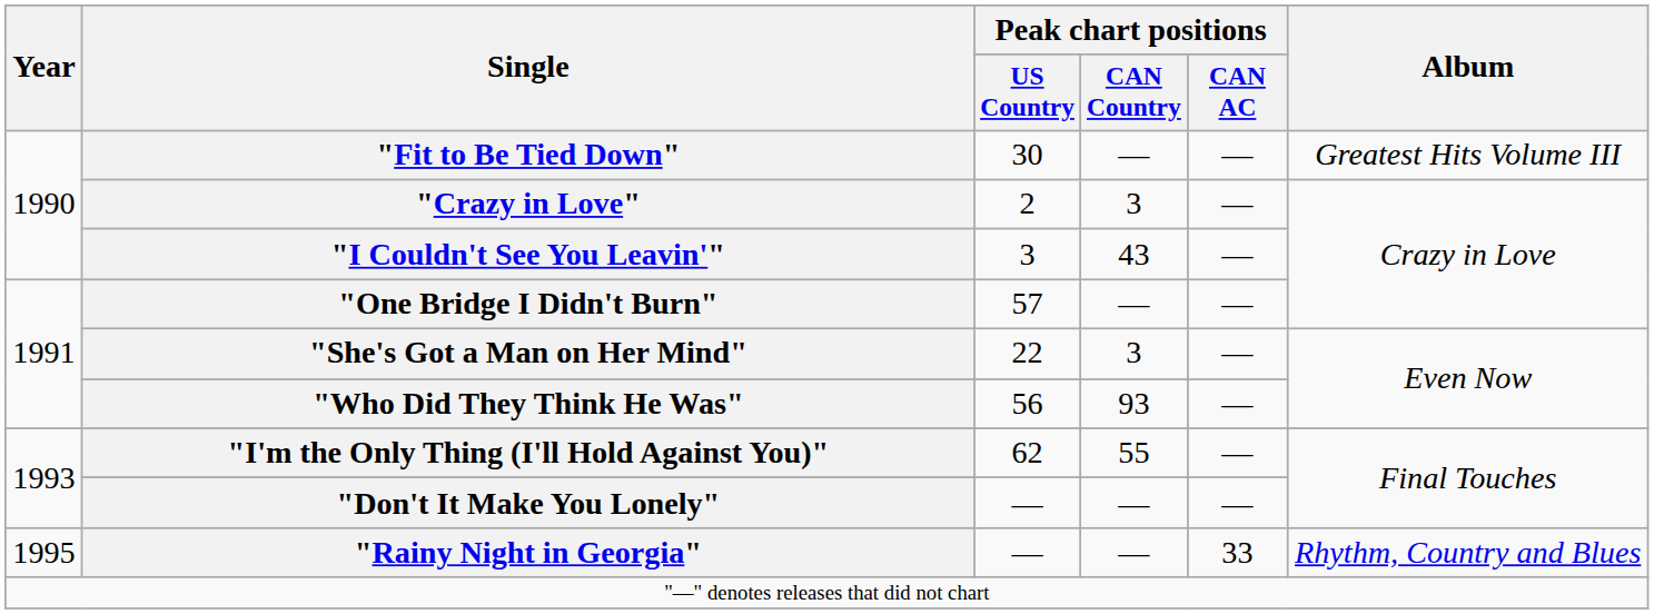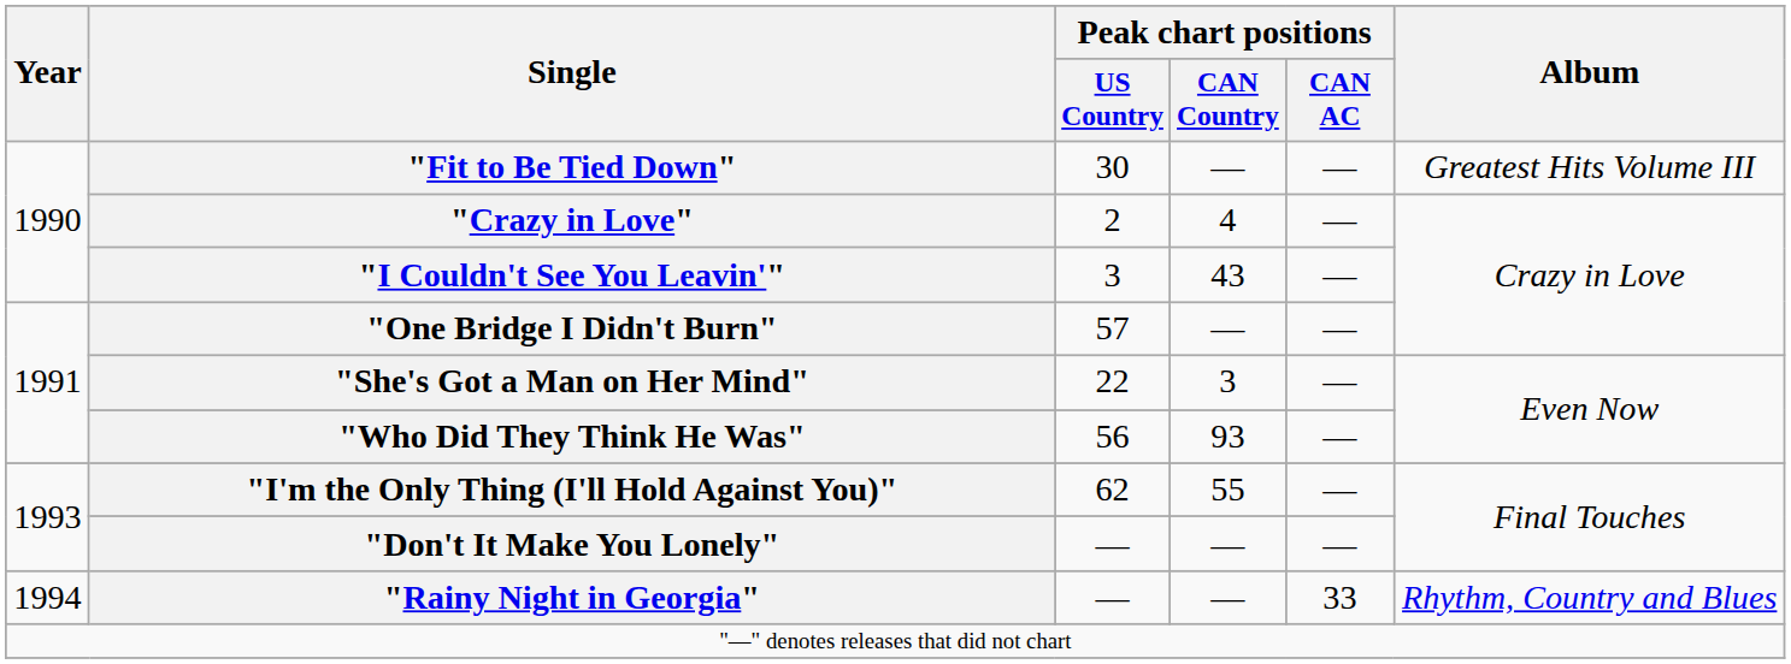 <table class="wikitable plainrowheaders" style="text-align:center;">
 <tr>
 <th rowspan="2">Year</th>
 <th rowspan="2" style="width:28em;">Single</th>
 <th colspan="3">Peak chart positions</th>
 <th rowspan="2">Album</th>
 </tr>
 <tr style="font-size:smaller;">
 <th width="45"><a href='#'>US Country</a><br></th>
 <th width="45"><a href='#'>CAN Country</a></th>
 <th width="45"><a href='#'>CAN AC</a></th>
 </tr>
 <tr>
 <td rowspan="3">1990</td>
 <th scope="row">"<a href='#'>Fit to Be Tied Down</a>"</th>
 <td>30</td>
 <td>—</td>
 <td>—</td>
 <td><em>Greatest Hits Volume III</em></td>
 </tr>
 <tr>
 <th scope="row">"<a href='#'>Crazy in Love</a>"</th>
 <td>2</td>
-<td>3</td>
+<td>4</td>
 <td>—</td>
 <td rowspan="3"><em>Crazy in Love</em></td>
 </tr>
 <tr>
 <th scope="row">"<a href='#'>I Couldn't See You Leavin'</a>"</th>
 <td>3</td>
 <td>43</td>
 <td>—</td>
 </tr>
 <tr>
 <td rowspan="3">1991</td>
 <th scope="row">"One Bridge I Didn't Burn"</th>
 <td>57</td>
 <td>—</td>
 <td>—</td>
 </tr>
 <tr>
 <th scope="row">"She's Got a Man on Her Mind"</th>
 <td>22</td>
 <td>3</td>
 <td>—</td>
 <td rowspan="2"><em>Even Now</em></td>
 </tr>
 <tr>
 <th scope="row">"Who Did They Think He Was"</th>
 <td>56</td>
 <td>93</td>
 <td>—</td>
 </tr>
 <tr>
 <td rowspan="2">1993</td>
 <th scope="row">"I'm the Only Thing (I'll Hold Against You)"</th>
 <td>62</td>
 <td>55</td>
 <td>—</td>
 <td rowspan="2"><em>Final Touches</em></td>
 </tr>
 <tr>
 <th scope="row">"Don't It Make You Lonely"</th>
 <td>—</td>
 <td>—</td>
 <td>—</td>
 </tr>
 <tr>
-<td>1995</td>
+<td>1994</td>
 <th scope="row">"<a href='#'>Rainy Night in Georgia</a>" </th>
 <td>—</td>
 <td>—</td>
 <td>33</td>
 <td><em><a href='#'>Rhythm, Country and Blues</a></em></td>
 </tr>
 <tr>
 <td colspan="6" style="font-size:8pt">"—" denotes releases that did not chart</td>
 </tr>
 </table>
